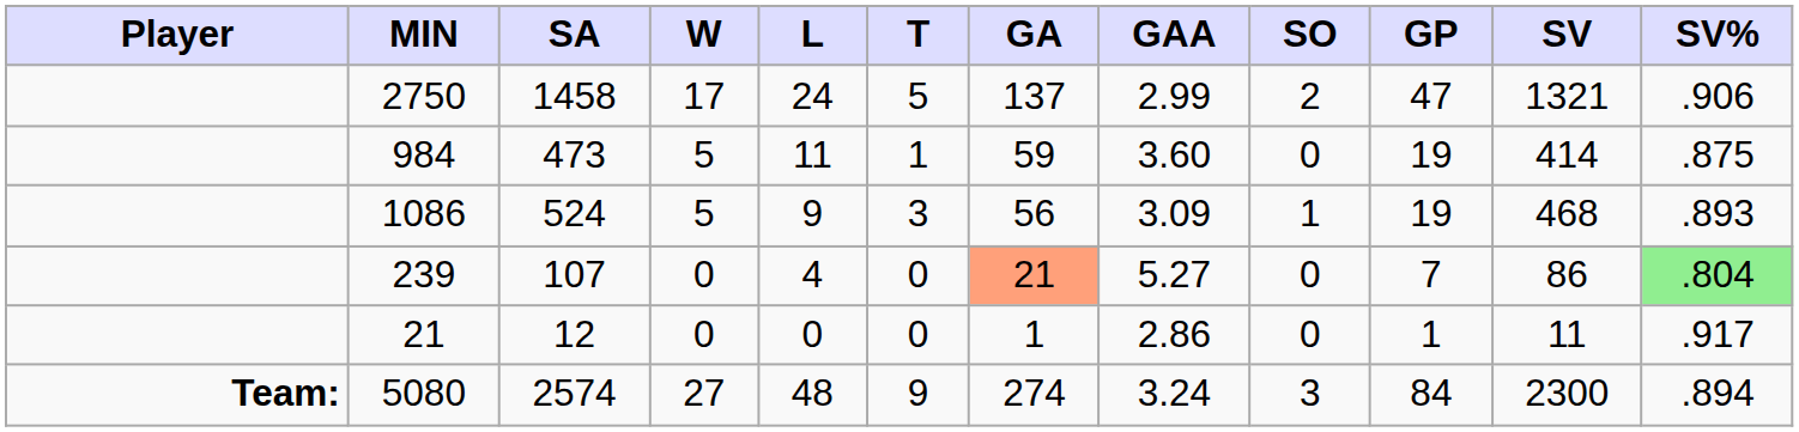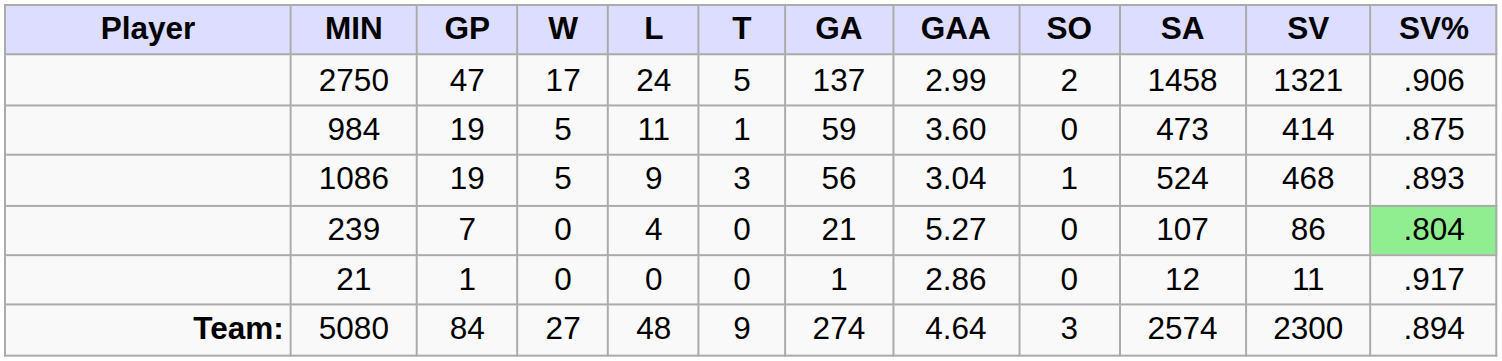 <table style="width:60%;" class="wikitable sortable">
 <tr>
 <th style="background:#ddf; width:10%;">Player</th>
 <th style="width:3%; background:#ddf;" title="Minutes played">MIN</th>
-<th style="width:3%; background:#ddf;" title="Shots against">SA</th>
+<th style="width:3%; background:#ddf;" title="Games played in">GP</th>
 <th style="width:3%; background:#ddf;" title="Wins">W</th>
 <th style="width:3%; background:#ddf;" title="Losses">L</th>
 <th style="width:3%; background:#ddf;" title="Ties">T</th>
 <th style="width:3%; background:#ddf;" title="Goals against">GA</th>
 <th style="width:3%; background:#ddf;" title="Goals against average">GAA</th>
 <th style="width:3%; background:#ddf;" title="Shut-outs">SO</th>
-<th style="width:3%; background:#ddf;" title="Games played in">GP</th>
+<th style="width:3%; background:#ddf;" title="Shots against">SA</th>
 <th style="width:3%; background:#ddf;" title="Shots saved">SV</th>
 <th style="width:3%; background:#ddf;" title="Save percentage">SV%</th>
 </tr>
 <tr style="text-align:center;">
 <td style="text-align:right;"></td>
 <td>2750</td>
-<td>1458</td>
+<td>47</td>
 <td>17</td>
 <td>24</td>
 <td>5</td>
 <td>137</td>
 <td>2.99</td>
 <td>2</td>
-<td>47</td>
+<td>1458</td>
 <td>1321</td>
 <td>.906</td>
 </tr>
 <tr style="text-align:center;">
 <td style="text-align:right;"></td>
 <td>984</td>
-<td>473</td>
+<td>19</td>
 <td>5</td>
 <td>11</td>
 <td>1</td>
 <td>59</td>
 <td>3.60</td>
 <td>0</td>
-<td>19</td>
+<td>473</td>
 <td>414</td>
 <td>.875</td>
 </tr>
 <tr style="text-align:center;">
 <td style="text-align:right;"></td>
 <td>1086</td>
-<td>524</td>
+<td>19</td>
 <td>5</td>
 <td>9</td>
 <td>3</td>
 <td>56</td>
-<td>3.09</td>
+<td>3.04</td>
 <td>1</td>
-<td>19</td>
+<td>524</td>
 <td>468</td>
 <td>.893</td>
 </tr>
 <tr style="text-align:center;">
 <td style="text-align:right;"></td>
 <td>239</td>
-<td>107</td>
+<td>7</td>
 <td>0</td>
 <td>4</td>
 <td>0</td>
-<td style="background: lightsalmon;">21</td>
+<td>21</td>
 <td>5.27</td>
 <td>0</td>
-<td>7</td>
+<td>107</td>
 <td>86</td>
 <td style="background: lightgreen;">.804</td>
 </tr>
 <tr style="text-align:center;">
 <td style="text-align:right;"></td>
 <td>21</td>
-<td>12</td>
+<td>1</td>
 <td>0</td>
 <td>0</td>
 <td>0</td>
 <td>1</td>
 <td>2.86</td>
 <td>0</td>
-<td>1</td>
+<td>12</td>
 <td>11</td>
 <td>.917</td>
 </tr>
 <tr style="text-align:center;">
 <td style="text-align:right;"><strong>Team:</strong></td>
 <td>5080</td>
-<td>2574</td>
+<td>84</td>
 <td>27</td>
 <td>48</td>
 <td>9</td>
 <td>274</td>
-<td>3.24</td>
+<td>4.64</td>
 <td>3</td>
-<td>84</td>
+<td>2574</td>
 <td>2300</td>
 <td>.894</td>
 </tr>
 </table>
